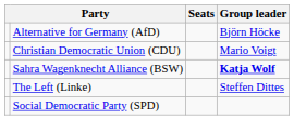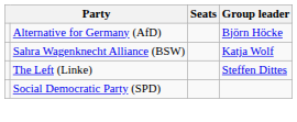 <table class="wikitable">
 <tr>
 <th colspan=2>Party</th>
 <th>Seats</th>
 <th>Group leader</th>
 </tr>
 <tr>
 <td bgcolor=></td>
 <td><a href='#'>Alternative for Germany</a> (AfD)</td>
 <td style="text-align:center"></td>
 <td><a href='#'>Björn Höcke</a></td>
 </tr>
 <tr>
 <td bgcolor=></td>
-<td><a href='#'>Christian Democratic Union</a> (CDU)</td>
-<td style="text-align:center"></td>
-<td><a href='#'>Mario Voigt</a></td>
-</tr>
-<tr>
-<td bgcolor=></td>
 <td><a href='#'>Sahra Wagenknecht Alliance</a> (BSW)</td>
 <td style="text-align:center"></td>
-<td><strong><a href='#'>Katja Wolf</a></strong></td>
+<td><a href='#'>Katja Wolf</a></td>
 </tr>
 <tr>
 <td bgcolor=></td>
 <td><a href='#'>The Left</a> (Linke)</td>
 <td style="text-align:center"></td>
 <td><a href='#'>Steffen Dittes</a></td>
 </tr>
 <tr>
 <td bgcolor=></td>
 <td><a href='#'>Social Democratic Party</a> (SPD)</td>
 <td style="text-align:center"></td>
 <td></td>
 </tr>
 </table>
